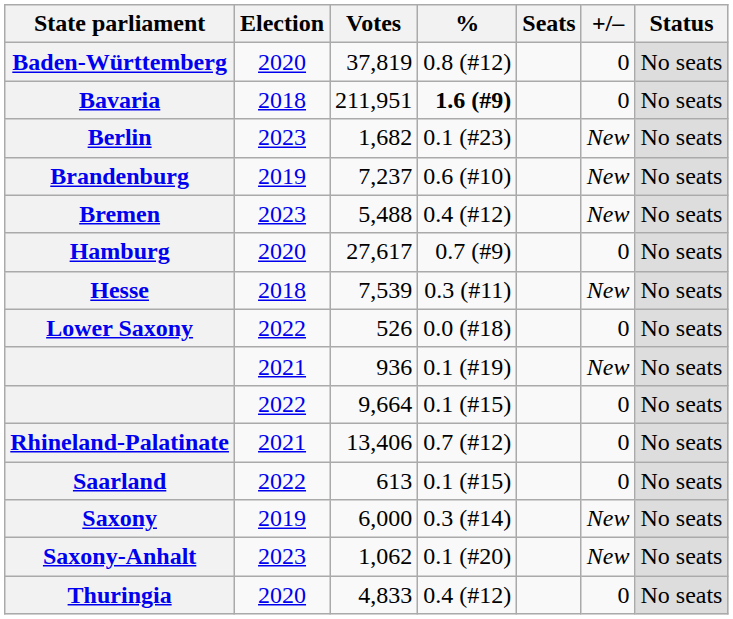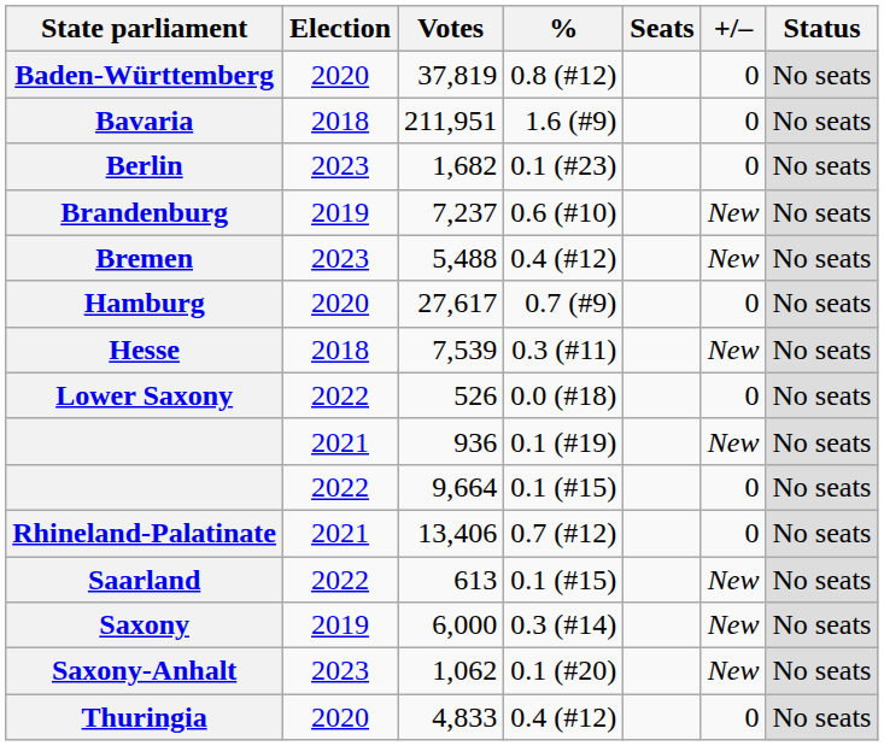 <table class="wikitable sortable" style="text-align:right">
 <tr>
 <th>State parliament</th>
 <th>Election</th>
 <th>Votes</th>
 <th>%</th>
 <th>Seats</th>
 <th>+/–</th>
 <th>Status</th>
 </tr>
 <tr>
 <th><a href='#'>Baden-Württemberg</a></th>
 <td align=center><a href='#'>2020</a></td>
 <td>37,819</td>
 <td>0.8 (#12)</td>
 <td></td>
 <td> 0</td>
 <td align=center style="background:#ddd;">No seats</td>
 </tr>
 <tr>
 <th><a href='#'>Bavaria</a></th>
 <td align=center><a href='#'>2018</a></td>
 <td>211,951</td>
-<td><strong>1.6 (#9)</strong></td>
+<td>1.6 (#9)</td>
 <td></td>
 <td> 0</td>
 <td align=center style="background:#ddd;">No seats</td>
 </tr>
 <tr>
 <th><a href='#'>Berlin</a></th>
 <td align=center><a href='#'>2023</a></td>
 <td>1,682</td>
 <td>0.1 (#23)</td>
 <td></td>
-<td><em>New</em></td>
+<td> 0</td>
 <td align=center style="background:#ddd;">No seats</td>
 </tr>
 <tr>
 <th><a href='#'>Brandenburg</a></th>
 <td align=center><a href='#'>2019</a></td>
 <td>7,237</td>
 <td>0.6 (#10)</td>
 <td></td>
 <td><em>New</em></td>
 <td align=center style="background:#ddd;">No seats</td>
 </tr>
 <tr>
 <th><a href='#'>Bremen</a></th>
 <td align=center><a href='#'>2023</a></td>
 <td>5,488</td>
 <td>0.4 (#12)</td>
 <td></td>
 <td><em>New</em></td>
 <td align=center style="background:#ddd;">No seats</td>
 </tr>
 <tr>
 <th><a href='#'>Hamburg</a></th>
 <td align=center><a href='#'>2020</a></td>
 <td>27,617</td>
 <td>0.7 (#9)</td>
 <td></td>
 <td> 0</td>
 <td align=center style="background:#ddd;">No seats</td>
 </tr>
 <tr>
 <th><a href='#'>Hesse</a></th>
 <td align=center><a href='#'>2018</a></td>
 <td>7,539</td>
 <td>0.3 (#11)</td>
 <td></td>
 <td><em>New</em></td>
 <td align=center style="background:#ddd;">No seats</td>
 </tr>
 <tr>
 <th><a href='#'>Lower Saxony</a></th>
 <td align=center><a href='#'>2022</a></td>
 <td>526</td>
 <td>0.0 (#18)</td>
 <td></td>
 <td> 0</td>
 <td align=center style="background:#ddd;">No seats</td>
 </tr>
 <tr>
 <th><a href='#'></a></th>
 <td align=center><a href='#'>2021</a></td>
 <td>936</td>
 <td>0.1 (#19)</td>
 <td></td>
 <td><em>New</em></td>
 <td align=center style="background:#ddd;">No seats</td>
 </tr>
 <tr>
 <th><a href='#'></a></th>
 <td align=center><a href='#'>2022</a></td>
 <td>9,664</td>
 <td>0.1 (#15)</td>
 <td></td>
 <td> 0</td>
 <td align=center style="background:#ddd;">No seats</td>
 </tr>
 <tr>
 <th><a href='#'>Rhineland-Palatinate</a></th>
 <td align=center><a href='#'>2021</a></td>
 <td>13,406</td>
 <td>0.7 (#12)</td>
 <td></td>
 <td> 0</td>
 <td align=center style="background:#ddd;">No seats</td>
 </tr>
 <tr>
 <th><a href='#'>Saarland</a></th>
 <td align=center><a href='#'>2022</a></td>
 <td>613</td>
 <td>0.1 (#15)</td>
 <td></td>
-<td> 0</td>
+<td><em>New</em></td>
 <td align=center style="background:#ddd;">No seats</td>
 </tr>
 <tr>
 <th><a href='#'>Saxony</a></th>
 <td align=center><a href='#'>2019</a></td>
 <td>6,000</td>
 <td>0.3 (#14)</td>
 <td></td>
 <td><em>New</em></td>
 <td align=center style="background:#ddd;">No seats</td>
 </tr>
 <tr>
 <th><a href='#'>Saxony-Anhalt</a></th>
 <td align=center><a href='#'>2023</a></td>
 <td>1,062</td>
 <td>0.1 (#20)</td>
 <td></td>
 <td><em>New</em></td>
 <td align=center style="background:#ddd;">No seats</td>
 </tr>
 <tr>
 <th><a href='#'>Thuringia</a></th>
 <td align=center><a href='#'>2020</a></td>
 <td>4,833</td>
 <td>0.4 (#12)</td>
 <td></td>
 <td> 0</td>
 <td align=center style="background:#ddd;">No seats</td>
 </tr>
 </table>
